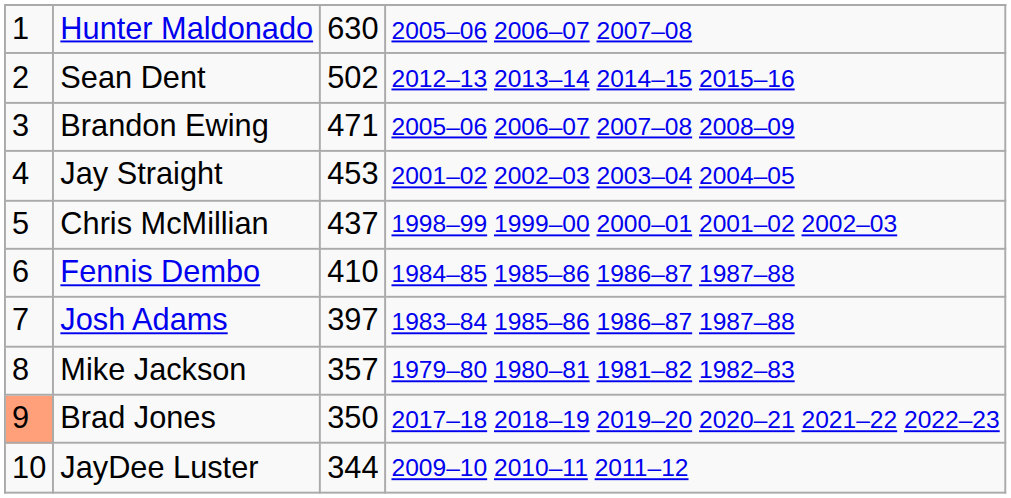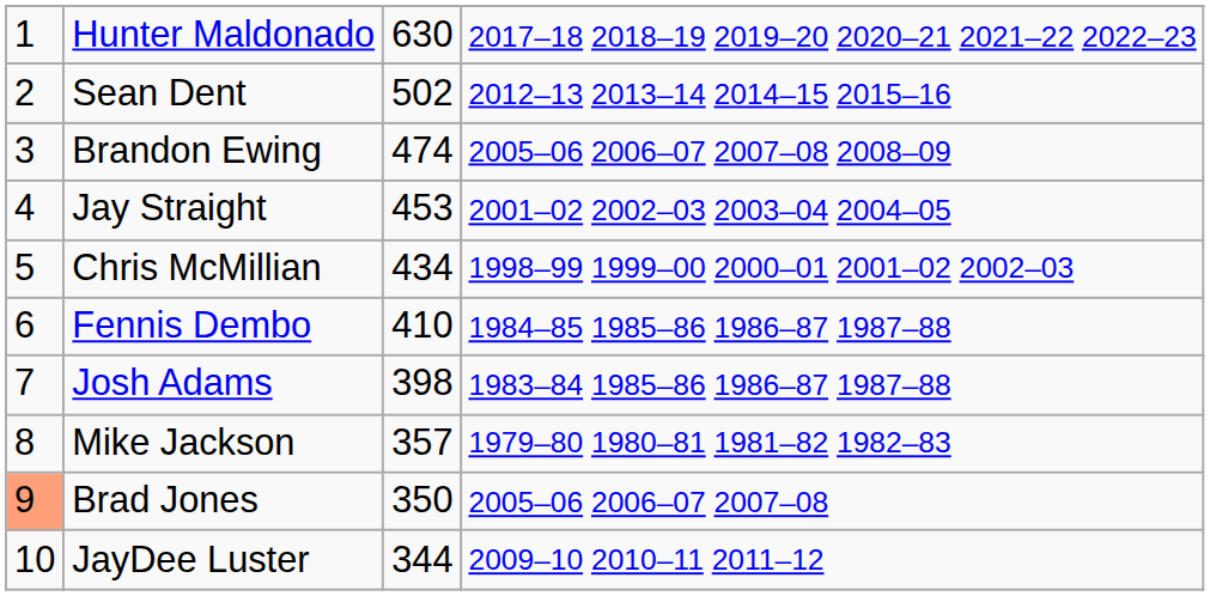 <table class="wikitable">
 <tr>
 </tr>
 <tr>
 <td>1</td>
 <td><a href='#'>Hunter Maldonado</a></td>
 <td>630</td>
-<td style="font-size:80%;"><a href='#'>2005–06</a> <a href='#'>2006–07</a> <a href='#'>2007–08</a></td>
+<td style="font-size:80%;"><a href='#'>2017–18</a> <a href='#'>2018–19</a> <a href='#'>2019–20</a> <a href='#'>2020–21</a> <a href='#'>2021–22</a> <a href='#'>2022–23</a></td>
 </tr>
 <tr>
 <td>2</td>
 <td>Sean Dent</td>
 <td>502</td>
 <td style="font-size:80%;"><a href='#'>2012–13</a> <a href='#'>2013–14</a> <a href='#'>2014–15</a> <a href='#'>2015–16</a></td>
 </tr>
 <tr>
 <td>3</td>
 <td>Brandon Ewing</td>
-<td>471</td>
+<td>474</td>
 <td style="font-size:80%;"><a href='#'>2005–06</a> <a href='#'>2006–07</a> <a href='#'>2007–08</a> <a href='#'>2008–09</a></td>
 </tr>
 <tr>
 <td>4</td>
 <td>Jay Straight</td>
 <td>453</td>
 <td style="font-size:80%;"><a href='#'>2001–02</a> <a href='#'>2002–03</a> <a href='#'>2003–04</a> <a href='#'>2004–05</a></td>
 </tr>
 <tr>
 <td>5</td>
 <td>Chris McMillian</td>
-<td>437</td>
+<td>434</td>
 <td style="font-size:80%;"><a href='#'>1998–99</a> <a href='#'>1999–00</a> <a href='#'>2000–01</a> <a href='#'>2001–02</a> <a href='#'>2002–03</a></td>
 </tr>
 <tr>
 <td>6</td>
 <td><a href='#'>Fennis Dembo</a></td>
 <td>410</td>
 <td style="font-size:80%;"><a href='#'>1984–85</a> <a href='#'>1985–86</a> <a href='#'>1986–87</a> <a href='#'>1987–88</a></td>
 </tr>
 <tr>
 <td>7</td>
 <td><a href='#'>Josh Adams</a></td>
-<td>397</td>
+<td>398</td>
 <td style="font-size:80%;"><a href='#'>1983–84</a> <a href='#'>1985–86</a> <a href='#'>1986–87</a> <a href='#'>1987–88</a></td>
 </tr>
 <tr>
 <td>8</td>
 <td>Mike Jackson</td>
 <td>357</td>
 <td style="font-size:80%;"><a href='#'>1979–80</a> <a href='#'>1980–81</a> <a href='#'>1981–82</a> <a href='#'>1982–83</a></td>
 </tr>
 <tr>
 <td style="background: lightsalmon;">9</td>
 <td>Brad Jones</td>
 <td>350</td>
-<td style="font-size:80%;"><a href='#'>2017–18</a> <a href='#'>2018–19</a> <a href='#'>2019–20</a> <a href='#'>2020–21</a> <a href='#'>2021–22</a> <a href='#'>2022–23</a></td>
+<td style="font-size:80%;"><a href='#'>2005–06</a> <a href='#'>2006–07</a> <a href='#'>2007–08</a></td>
 </tr>
 <tr>
 <td>10</td>
 <td>JayDee Luster</td>
 <td>344</td>
 <td style="font-size:80%;"><a href='#'>2009–10</a> <a href='#'>2010–11</a> <a href='#'>2011–12</a></td>
 </tr>
 </table>
